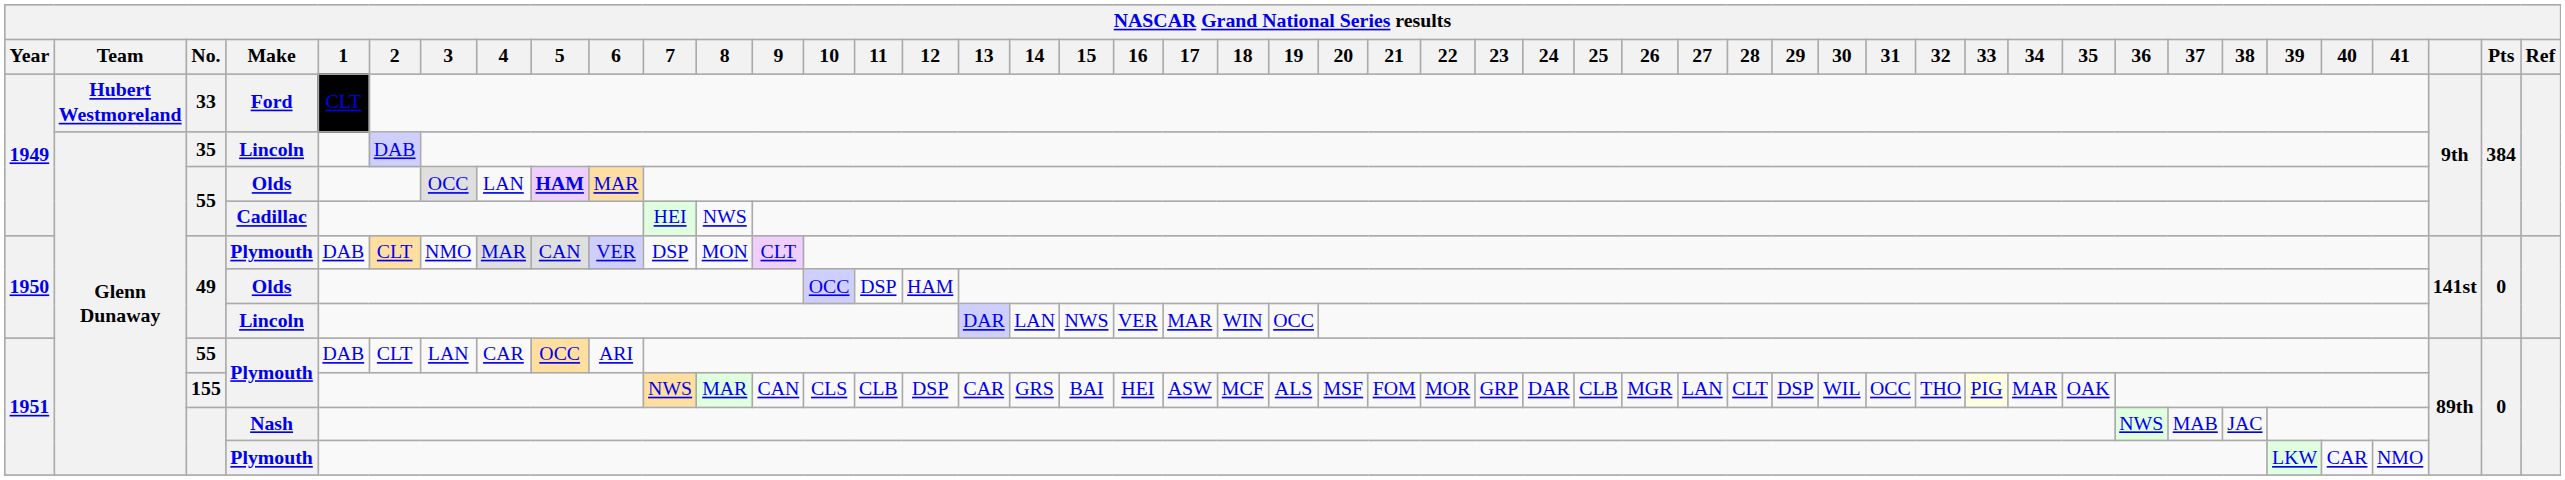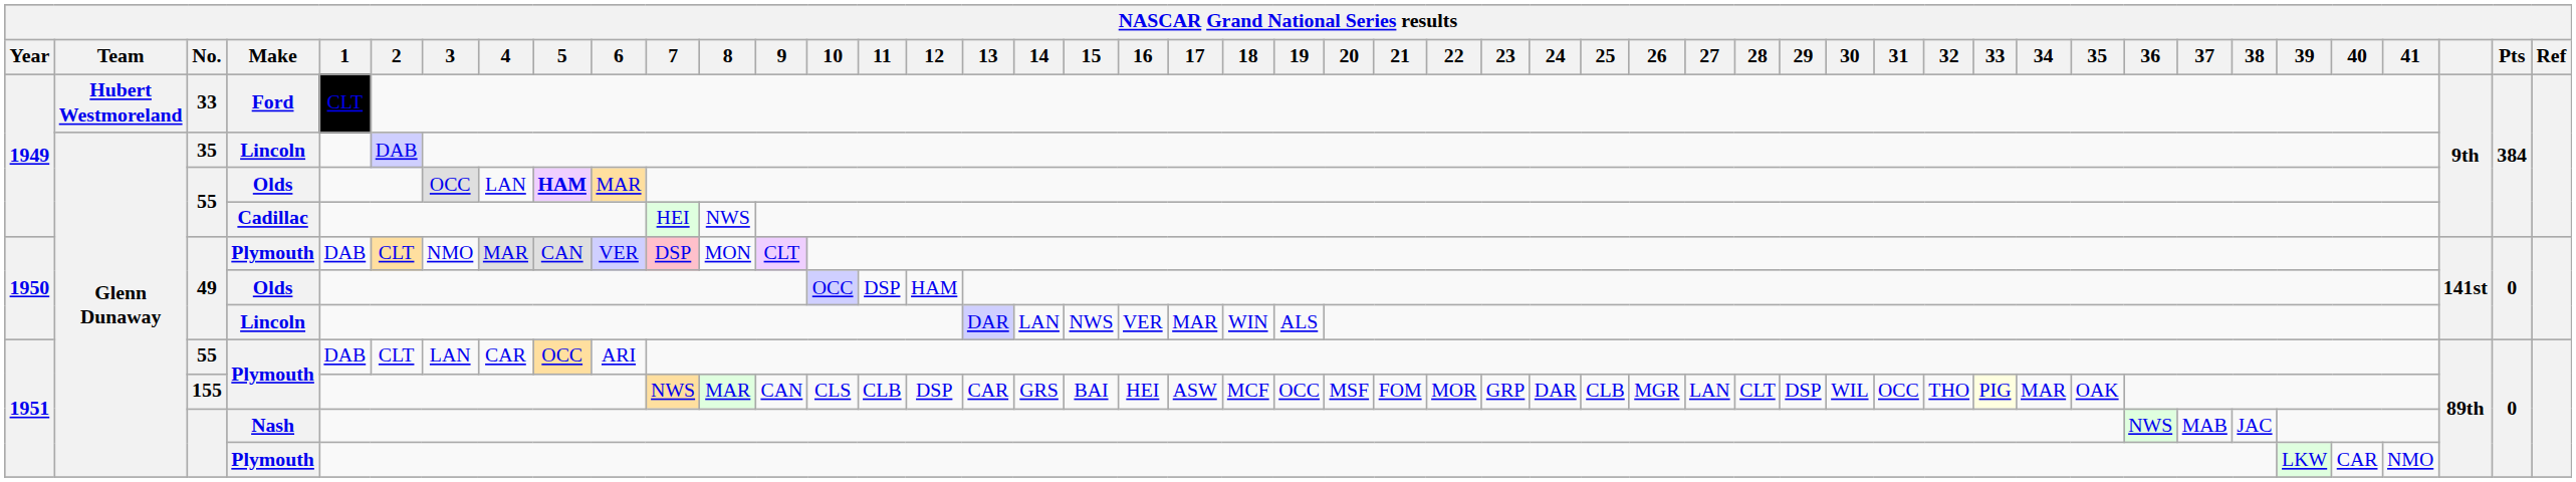 <table class="wikitable" style="text-align:center; font-size:75%">
 <tr>
 <th colspan=61><a href='#'>NASCAR</a> <a href='#'>Grand National Series</a> results</th>
 </tr>
 <tr>
 <th>Year</th>
 <th>Team</th>
 <th>No.</th>
 <th>Make</th>
 <th>1</th>
 <th>2</th>
 <th>3</th>
 <th>4</th>
 <th>5</th>
 <th>6</th>
 <th>7</th>
 <th>8</th>
 <th>9</th>
 <th>10</th>
 <th>11</th>
 <th>12</th>
 <th>13</th>
 <th>14</th>
 <th>15</th>
 <th>16</th>
 <th>17</th>
 <th>18</th>
 <th>19</th>
 <th>20</th>
 <th>21</th>
 <th>22</th>
 <th>23</th>
 <th>24</th>
 <th>25</th>
 <th>26</th>
 <th>27</th>
 <th>28</th>
 <th>29</th>
 <th>30</th>
 <th>31</th>
 <th>32</th>
 <th>33</th>
 <th>34</th>
 <th>35</th>
 <th>36</th>
 <th>37</th>
 <th>38</th>
 <th>39</th>
 <th>40</th>
 <th>41</th>
 <th></th>
 <th>Pts</th>
 <th>Ref</th>
 </tr>
 <tr>
 <th rowspan=4><a href='#'>1949</a></th>
 <th><a href='#'>Hubert Westmoreland</a></th>
 <th>33</th>
 <th><a href='#'>Ford</a></th>
 <td style="background:#000000; color:white"><a href='#'><span>CLT</span></a><br></td>
 <td colspan=40></td>
 <th rowspan=4>9th</th>
 <th rowspan=4>384</th>
 <th rowspan=4></th>
 </tr>
 <tr>
 <th rowspan=10>Glenn Dunaway</th>
 <th>35</th>
 <th><a href='#'>Lincoln</a></th>
 <td></td>
 <td style="background:#CFCFFF"><a href='#'>DAB</a><br></td>
 <td colspan=39></td>
 </tr>
 <tr>
 <th rowspan=2>55</th>
 <th><a href='#'>Olds</a></th>
 <td colspan=2></td>
 <td style="background:#DFDFDF"><a href='#'>OCC</a><br></td>
 <td><a href='#'>LAN</a></td>
 <td style="background:#EFCFFF"><strong><a href='#'>HAM</a></strong><br></td>
 <td style="background:#FFDF9F"><a href='#'>MAR</a><br></td>
 <td colspan=35></td>
 </tr>
 <tr>
 <th><a href='#'>Cadillac</a></th>
 <td colspan=6></td>
 <td style="background:#DFFFDF"><a href='#'>HEI</a><br></td>
 <td><a href='#'>NWS</a></td>
 <td colspan=33></td>
 </tr>
 <tr>
 <th rowspan=3><a href='#'>1950</a></th>
 <th rowspan=3>49</th>
 <th><a href='#'>Plymouth</a></th>
 <td><a href='#'>DAB</a></td>
 <td style="background:#FFDF9F"><a href='#'>CLT</a><br></td>
 <td><a href='#'>NMO</a></td>
 <td style="background:#DFDFDF"><a href='#'>MAR</a><br></td>
 <td style="background:#DFDFDF"><a href='#'>CAN</a><br></td>
 <td style="background:#CFCFFF"><a href='#'>VER</a><br></td>
-<td><a href='#'>DSP</a></td>
+<td style="background: pink;"><a href='#'>DSP</a></td>
 <td><a href='#'>MON</a></td>
 <td style="background:#EFCFFF"><a href='#'>CLT</a><br></td>
 <td colspan=32></td>
 <th rowspan=3>141st</th>
 <th rowspan=3>0</th>
 <th rowspan=3></th>
 </tr>
 <tr>
 <th><a href='#'>Olds</a></th>
 <td colspan=9></td>
 <td style="background:#CFCFFF"><a href='#'>OCC</a><br></td>
 <td><a href='#'>DSP</a></td>
 <td><a href='#'>HAM</a></td>
 <td colspan=29></td>
 </tr>
 <tr>
 <th><a href='#'>Lincoln</a></th>
 <td colspan=12></td>
 <td style="background:#CFCFFF"><a href='#'>DAR</a><br></td>
 <td><a href='#'>LAN</a></td>
 <td><a href='#'>NWS</a></td>
 <td><a href='#'>VER</a></td>
 <td><a href='#'>MAR</a></td>
 <td><a href='#'>WIN</a></td>
-<td><a href='#'>OCC</a></td>
+<td><a href='#'>ALS</a></td>
 <td colspan=22></td>
 </tr>
 <tr>
 <th rowspan=4><a href='#'>1951</a></th>
 <th>55</th>
 <th rowspan=2><a href='#'>Plymouth</a></th>
 <td><a href='#'>DAB</a></td>
 <td><a href='#'>CLT</a></td>
 <td><a href='#'>LAN</a></td>
 <td><a href='#'>CAR</a></td>
 <td style="background:#FFDF9F"><a href='#'>OCC</a><br></td>
 <td><a href='#'>ARI</a></td>
 <td colspan=35></td>
 <th rowspan=4>89th</th>
 <th rowspan=4>0</th>
 <th rowspan=4></th>
 </tr>
 <tr>
 <th>155</th>
 <td colspan=6></td>
 <td style="background:#FFDF9F"><a href='#'>NWS</a><br></td>
 <td style="background:#DFFFDF"><a href='#'>MAR</a><br></td>
 <td><a href='#'>CAN</a></td>
 <td><a href='#'>CLS</a></td>
 <td><a href='#'>CLB</a></td>
 <td><a href='#'>DSP</a></td>
 <td><a href='#'>CAR</a></td>
 <td><a href='#'>GRS</a></td>
 <td><a href='#'>BAI</a></td>
 <td><a href='#'>HEI</a></td>
 <td><a href='#'>ASW</a></td>
 <td><a href='#'>MCF</a></td>
-<td><a href='#'>ALS</a></td>
+<td><a href='#'>OCC</a></td>
 <td><a href='#'>MSF</a></td>
 <td><a href='#'>FOM</a></td>
 <td><a href='#'>MOR</a></td>
 <td><a href='#'>GRP</a></td>
 <td><a href='#'>DAR</a></td>
 <td><a href='#'>CLB</a></td>
 <td><a href='#'>MGR</a></td>
 <td><a href='#'>LAN</a></td>
 <td><a href='#'>CLT</a></td>
 <td><a href='#'>DSP</a></td>
 <td><a href='#'>WIL</a></td>
 <td><a href='#'>OCC</a></td>
 <td><a href='#'>THO</a></td>
 <td style="background: lightyellow;"><a href='#'>PIG</a></td>
 <td><a href='#'>MAR</a></td>
 <td><a href='#'>OAK</a></td>
 <td colspan=6></td>
 </tr>
 <tr>
 <th rowspan=2></th>
 <th><a href='#'>Nash</a></th>
 <td colspan=35></td>
 <td style="background:#DFFFDF"><a href='#'>NWS</a><br></td>
 <td><a href='#'>MAB</a></td>
 <td><a href='#'>JAC</a></td>
 <td colspan=3></td>
 </tr>
 <tr>
 <th><a href='#'>Plymouth</a></th>
 <td colspan=38></td>
 <td style="background:#DFFFDF"><a href='#'>LKW</a><br></td>
 <td><a href='#'>CAR</a></td>
 <td><a href='#'>NMO</a></td>
 </tr>
 </table>
